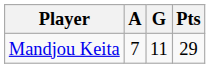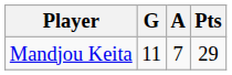 <table class=wikitable>
 <tr>
 <th>Player</th>
+<th>G</th>
 <th>A</th>
-<th>G</th>
 <th>Pts</th>
 </tr>
 <tr>
 <td> <a href='#'>Mandjou Keita</a></td>
+<td align="center">11</td>
 <td align="center">7</td>
-<td align="center">11</td>
 <td align="center">29</td>
 </tr>
 </table>
